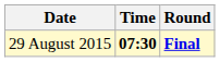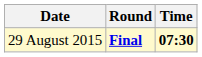 <table class="wikitable">
 <tr>
 <th>Date</th>
+<th>Round</th>
 <th>Time</th>
-<th>Round</th>
 </tr>
 <tr style=background:lemonchiffon>
 <td>29 August 2015</td>
+<td><strong><a href='#'>Final</a></strong></td>
 <td><strong>07:30</strong></td>
-<td><strong><a href='#'>Final</a></strong></td>
 </tr>
 </table>
